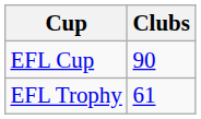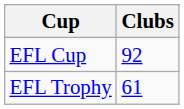 <table class="wikitable">
 <tr>
 <th>Cup</th>
 <th>Clubs</th>
 </tr>
 <tr>
 <td><a href='#'>EFL Cup</a></td>
-<td><a href='#'>90</a></td>
+<td><a href='#'>92</a></td>
 </tr>
 <tr>
 <td><a href='#'>EFL Trophy</a></td>
 <td><a href='#'>61</a></td>
 </tr>
 </table>
